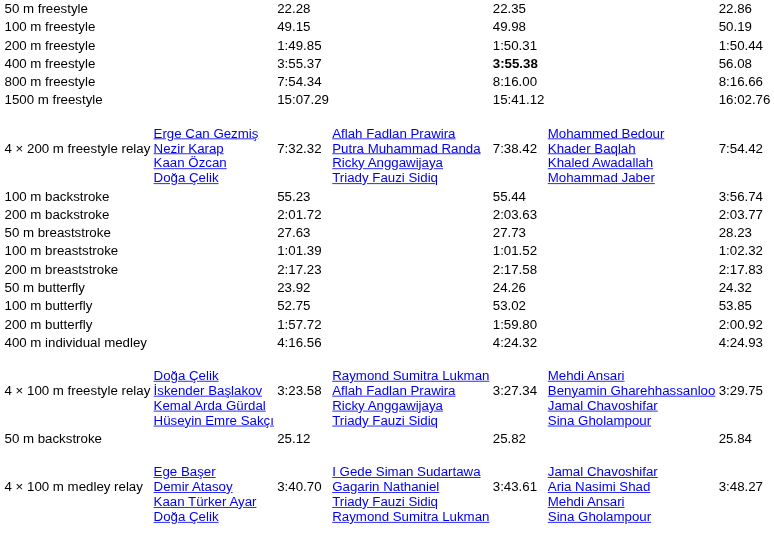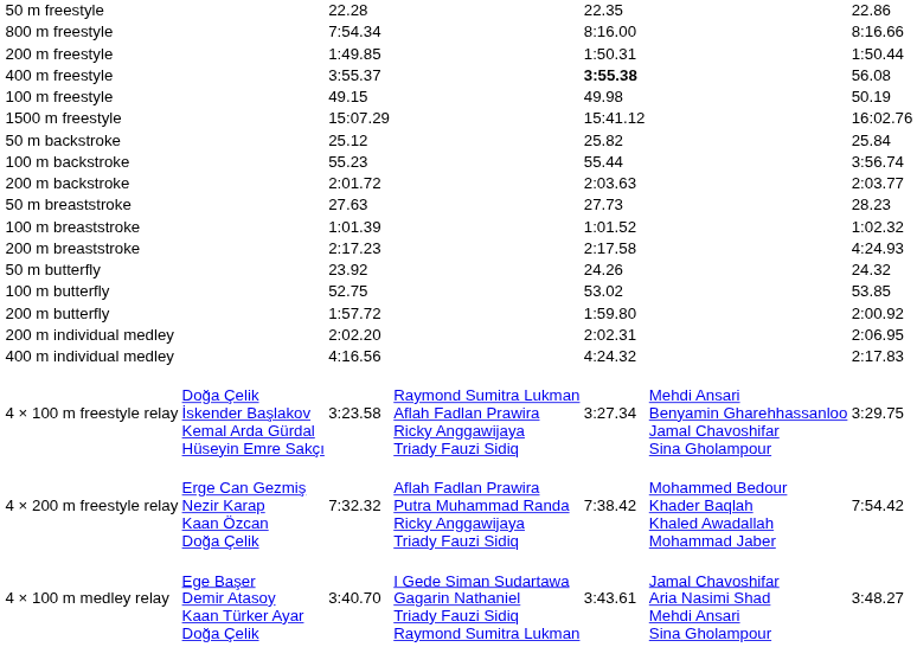 <table>
 <tr>
 <td>50 m freestyle</td>
 <td></td>
 <td>22.28</td>
 <td></td>
 <td>22.35</td>
 <td></td>
 <td>22.86</td>
 </tr>
 <tr>
-<td>100 m freestyle</td>
+<td>800 m freestyle</td>
 <td></td>
-<td>49.15</td>
+<td>7:54.34</td>
 <td></td>
-<td>49.98</td>
+<td>8:16.00</td>
 <td></td>
-<td>50.19</td>
+<td>8:16.66</td>
 </tr>
 <tr>
 <td>200 m freestyle</td>
 <td></td>
 <td>1:49.85</td>
 <td></td>
 <td>1:50.31</td>
 <td></td>
 <td>1:50.44</td>
 </tr>
 <tr>
 <td>400 m freestyle</td>
 <td></td>
 <td>3:55.37</td>
 <td></td>
 <td><strong>3:55.38</strong></td>
 <td></td>
 <td>56.08</td>
 </tr>
 <tr>
-<td>800 m freestyle</td>
+<td>100 m freestyle</td>
 <td></td>
-<td>7:54.34</td>
+<td>49.15</td>
 <td></td>
-<td>8:16.00</td>
+<td>49.98</td>
 <td></td>
-<td>8:16.66</td>
+<td>50.19</td>
 </tr>
 <tr>
 <td>1500 m freestyle</td>
 <td></td>
 <td>15:07.29</td>
 <td></td>
 <td>15:41.12</td>
 <td></td>
 <td>16:02.76</td>
 </tr>
 <tr>
-<td>4 × 200 m freestyle relay</td>
-<td><br><a href='#'>Erge Can Gezmiş</a><br><a href='#'>Nezir Karap</a><br><a href='#'>Kaan Özcan</a><br><a href='#'>Doğa Çelik</a></td>
-<td>7:32.32</td>
-<td><br><a href='#'>Aflah Fadlan Prawira</a><br><a href='#'>Putra Muhammad Randa</a><br><a href='#'>Ricky Anggawijaya</a><br><a href='#'>Triady Fauzi Sidiq</a></td>
-<td>7:38.42</td>
-<td><br><a href='#'>Mohammed Bedour</a><br><a href='#'>Khader Baqlah</a><br><a href='#'>Khaled Awadallah</a><br><a href='#'>Mohammad Jaber</a></td>
-<td>7:54.42</td>
+<td>50 m backstroke</td>
+<td></td>
+<td>25.12</td>
+<td></td>
+<td>25.82</td>
+<td></td>
+<td>25.84</td>
 </tr>
 <tr>
 <td>100 m backstroke</td>
 <td></td>
 <td>55.23</td>
 <td></td>
 <td>55.44</td>
 <td></td>
 <td>3:56.74</td>
 </tr>
 <tr>
 <td>200 m backstroke</td>
 <td></td>
 <td>2:01.72</td>
 <td></td>
 <td>2:03.63</td>
 <td></td>
 <td>2:03.77</td>
 </tr>
 <tr>
 <td rowspan=2>50 m breaststroke</td>
 <td rowspan=2></td>
 <td rowspan=2>27.63</td>
 <td rowspan=2></td>
 <td rowspan=2>27.73</td>
 <td></td>
 <td rowspan=2>28.23</td>
 </tr>
 <tr>
 <td></td>
 </tr>
 <tr>
 <td>100 m breaststroke</td>
 <td></td>
 <td>1:01.39</td>
 <td></td>
 <td>1:01.52</td>
 <td></td>
 <td>1:02.32</td>
 </tr>
 <tr>
 <td>200 m breaststroke</td>
 <td></td>
 <td>2:17.23</td>
 <td></td>
 <td>2:17.58</td>
 <td></td>
-<td>2:17.83</td>
+<td>4:24.93</td>
 </tr>
 <tr>
 <td>50 m butterfly</td>
 <td></td>
 <td>23.92</td>
 <td></td>
 <td>24.26</td>
 <td></td>
 <td>24.32</td>
 </tr>
 <tr>
 <td>100 m butterfly</td>
 <td></td>
 <td>52.75</td>
 <td></td>
 <td>53.02</td>
 <td></td>
 <td>53.85</td>
 </tr>
 <tr>
 <td>200 m butterfly</td>
 <td></td>
 <td>1:57.72</td>
 <td></td>
 <td>1:59.80</td>
 <td></td>
 <td>2:00.92</td>
 </tr>
 <tr>
+<td>200 m individual medley</td>
+<td></td>
+<td>2:02.20</td>
+<td></td>
+<td>2:02.31</td>
+<td></td>
+<td>2:06.95</td>
+</tr>
+<tr>
 <td>400 m individual medley</td>
 <td></td>
 <td>4:16.56</td>
 <td></td>
 <td>4:24.32</td>
 <td></td>
-<td>4:24.93</td>
+<td>2:17.83</td>
 </tr>
 <tr>
 <td>4 × 100 m freestyle relay</td>
 <td><br><a href='#'>Doğa Çelik</a><br><a href='#'>İskender Başlakov</a><br><a href='#'>Kemal Arda Gürdal</a><br><a href='#'>Hüseyin Emre Sakçı</a></td>
 <td>3:23.58</td>
 <td><br><a href='#'>Raymond Sumitra Lukman</a><br><a href='#'>Aflah Fadlan Prawira</a><br><a href='#'>Ricky Anggawijaya</a><br><a href='#'>Triady Fauzi Sidiq</a></td>
 <td>3:27.34</td>
 <td><br><a href='#'>Mehdi Ansari</a><br><a href='#'>Benyamin Gharehhassanloo</a><br><a href='#'>Jamal Chavoshifar</a><br><a href='#'>Sina Gholampour</a></td>
 <td>3:29.75</td>
 </tr>
 <tr>
-<td>50 m backstroke</td>
-<td></td>
-<td>25.12</td>
-<td></td>
-<td>25.82</td>
-<td></td>
-<td>25.84</td>
+<td>4 × 200 m freestyle relay</td>
+<td><br><a href='#'>Erge Can Gezmiş</a><br><a href='#'>Nezir Karap</a><br><a href='#'>Kaan Özcan</a><br><a href='#'>Doğa Çelik</a></td>
+<td>7:32.32</td>
+<td><br><a href='#'>Aflah Fadlan Prawira</a><br><a href='#'>Putra Muhammad Randa</a><br><a href='#'>Ricky Anggawijaya</a><br><a href='#'>Triady Fauzi Sidiq</a></td>
+<td>7:38.42</td>
+<td><br><a href='#'>Mohammed Bedour</a><br><a href='#'>Khader Baqlah</a><br><a href='#'>Khaled Awadallah</a><br><a href='#'>Mohammad Jaber</a></td>
+<td>7:54.42</td>
 </tr>
 <tr>
 <td>4 × 100 m medley relay</td>
 <td><br><a href='#'>Ege Başer</a><br><a href='#'>Demir Atasoy</a><br><a href='#'>Kaan Türker Ayar</a><br><a href='#'>Doğa Çelik</a></td>
 <td>3:40.70</td>
 <td><br><a href='#'>I Gede Siman Sudartawa</a><br><a href='#'>Gagarin Nathaniel</a><br><a href='#'>Triady Fauzi Sidiq</a><br><a href='#'>Raymond Sumitra Lukman</a></td>
 <td>3:43.61</td>
 <td><br><a href='#'>Jamal Chavoshifar</a><br><a href='#'>Aria Nasimi Shad</a><br><a href='#'>Mehdi Ansari</a><br><a href='#'>Sina Gholampour</a></td>
 <td>3:48.27</td>
 </tr>
 </table>
